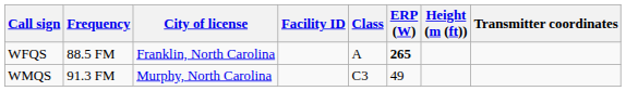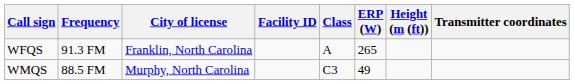 <table class="wikitable sortable">
 <tr>
 <th><a href='#'>Call sign</a></th>
 <th data-sort-type="number"><a href='#'>Frequency</a></th>
 <th><a href='#'>City of license</a></th>
 <th data-sort-type="number"><a href='#'>Facility ID</a></th>
 <th><a href='#'>Class</a></th>
 <th data-sort-type="number"><a href='#'>ERP</a><br>(<a href='#'>W</a>)</th>
 <th data-sort-type="number"><a href='#'>Height</a><br>(<a href='#'>m</a> (<a href='#'>ft</a>))</th>
 <th class="unsortable">Transmitter coordinates</th>
 </tr>
 <tr>
 <td>WFQS</td>
-<td>88.5 FM</td>
+<td>91.3 FM</td>
 <td><a href='#'>Franklin, North Carolina</a></td>
 <td></td>
 <td>A</td>
-<td><strong>265</strong></td>
+<td>265</td>
 <td></td>
 <td></td>
 </tr>
 <tr>
 <td>WMQS</td>
-<td>91.3 FM</td>
+<td>88.5 FM</td>
 <td><a href='#'>Murphy, North Carolina</a></td>
 <td></td>
 <td>C3</td>
 <td>49</td>
 <td></td>
 <td></td>
 </tr>
 </table>
